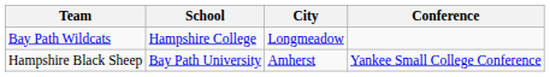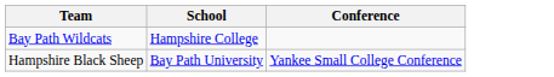 <table class="sortable wikitable">
 <tr>
 <th>Team</th>
 <th>School</th>
-<th>City</th>
 <th>Conference</th>
 </tr>
 <tr>
 <td><a href='#'>Bay Path Wildcats</a></td>
 <td><a href='#'>Hampshire College</a></td>
-<td><a href='#'>Longmeadow</a></td>
 <td></td>
 </tr>
 <tr>
 <td>Hampshire Black Sheep</td>
 <td><a href='#'>Bay Path University</a></td>
-<td><a href='#'>Amherst</a></td>
 <td><a href='#'>Yankee Small College Conference</a></td>
 </tr>
 </table>
